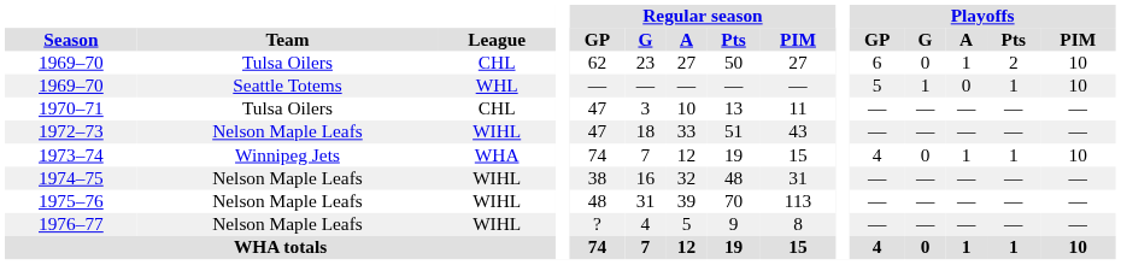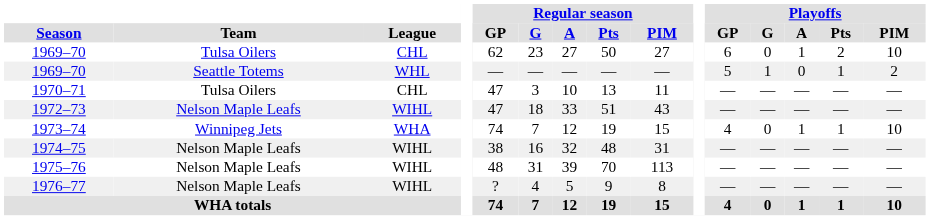 <table border="0" cellpadding="1" cellspacing="0" style="text-align:center; width:60em">
 <tr bgcolor="#e0e0e0">
 <th colspan="3" bgcolor="#ffffff"> </th>
 <th rowspan="99" bgcolor="#ffffff"> </th>
 <th colspan="5"><a href='#'>Regular season</a></th>
 <th rowspan="99" bgcolor="#ffffff"> </th>
 <th colspan="5"><a href='#'>Playoffs</a></th>
 </tr>
 <tr bgcolor="#e0e0e0">
 <th><a href='#'>Season</a></th>
 <th>Team</th>
 <th>League</th>
 <th>GP</th>
 <th><a href='#'>G</a></th>
 <th><a href='#'>A</a></th>
 <th><a href='#'>Pts</a></th>
 <th><a href='#'>PIM</a></th>
 <th>GP</th>
 <th>G</th>
 <th>A</th>
 <th>Pts</th>
 <th>PIM</th>
 </tr>
 <tr>
 <td><a href='#'>1969–70</a></td>
 <td><a href='#'>Tulsa Oilers</a></td>
 <td><a href='#'>CHL</a></td>
 <td>62</td>
 <td>23</td>
 <td>27</td>
 <td>50</td>
 <td>27</td>
 <td>6</td>
 <td>0</td>
 <td>1</td>
 <td>2</td>
 <td>10</td>
 </tr>
 <tr bgcolor="#f0f0f0">
 <td><a href='#'>1969–70</a></td>
 <td><a href='#'>Seattle Totems</a></td>
 <td><a href='#'>WHL</a></td>
 <td>—</td>
 <td>—</td>
 <td>—</td>
 <td>—</td>
 <td>—</td>
 <td>5</td>
 <td>1</td>
 <td>0</td>
 <td>1</td>
-<td>10</td>
+<td>2</td>
 </tr>
 <tr>
 <td><a href='#'>1970–71</a></td>
 <td>Tulsa Oilers</td>
 <td>CHL</td>
 <td>47</td>
 <td>3</td>
 <td>10</td>
 <td>13</td>
 <td>11</td>
 <td>—</td>
 <td>—</td>
 <td>—</td>
 <td>—</td>
 <td>—</td>
 </tr>
 <tr bgcolor="#f0f0f0">
 <td><a href='#'>1972–73</a></td>
 <td><a href='#'>Nelson Maple Leafs</a></td>
 <td><a href='#'>WIHL</a></td>
 <td>47</td>
 <td>18</td>
 <td>33</td>
 <td>51</td>
 <td>43</td>
 <td>—</td>
 <td>—</td>
 <td>—</td>
 <td>—</td>
 <td>—</td>
 </tr>
 <tr>
 <td><a href='#'>1973–74</a></td>
 <td><a href='#'>Winnipeg Jets</a></td>
 <td><a href='#'>WHA</a></td>
 <td>74</td>
 <td>7</td>
 <td>12</td>
 <td>19</td>
 <td>15</td>
 <td>4</td>
 <td>0</td>
 <td>1</td>
 <td>1</td>
 <td>10</td>
 </tr>
 <tr bgcolor="#f0f0f0">
 <td><a href='#'>1974–75</a></td>
 <td>Nelson Maple Leafs</td>
 <td>WIHL</td>
 <td>38</td>
 <td>16</td>
 <td>32</td>
 <td>48</td>
 <td>31</td>
 <td>—</td>
 <td>—</td>
 <td>—</td>
 <td>—</td>
 <td>—</td>
 </tr>
 <tr>
 <td><a href='#'>1975–76</a></td>
 <td>Nelson Maple Leafs</td>
 <td>WIHL</td>
 <td>48</td>
 <td>31</td>
 <td>39</td>
 <td>70</td>
 <td>113</td>
 <td>—</td>
 <td>—</td>
 <td>—</td>
 <td>—</td>
 <td>—</td>
 </tr>
 <tr bgcolor="#f0f0f0">
 <td><a href='#'>1976–77</a></td>
 <td>Nelson Maple Leafs</td>
 <td>WIHL</td>
 <td>?</td>
 <td>4</td>
 <td>5</td>
 <td>9</td>
 <td>8</td>
 <td>—</td>
 <td>—</td>
 <td>—</td>
 <td>—</td>
 <td>—</td>
 </tr>
 <tr bgcolor="#e0e0e0">
 <th colspan="3">WHA totals</th>
 <th>74</th>
 <th>7</th>
 <th>12</th>
 <th>19</th>
 <th>15</th>
 <th>4</th>
 <th>0</th>
 <th>1</th>
 <th>1</th>
 <th>10</th>
 </tr>
 </table>
